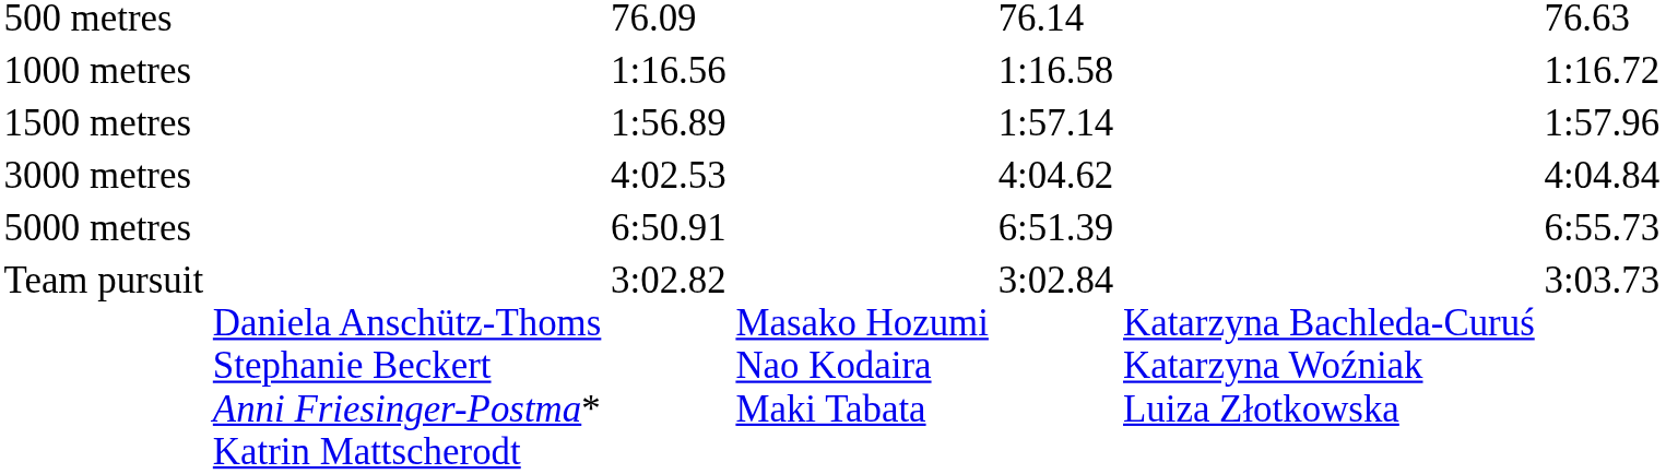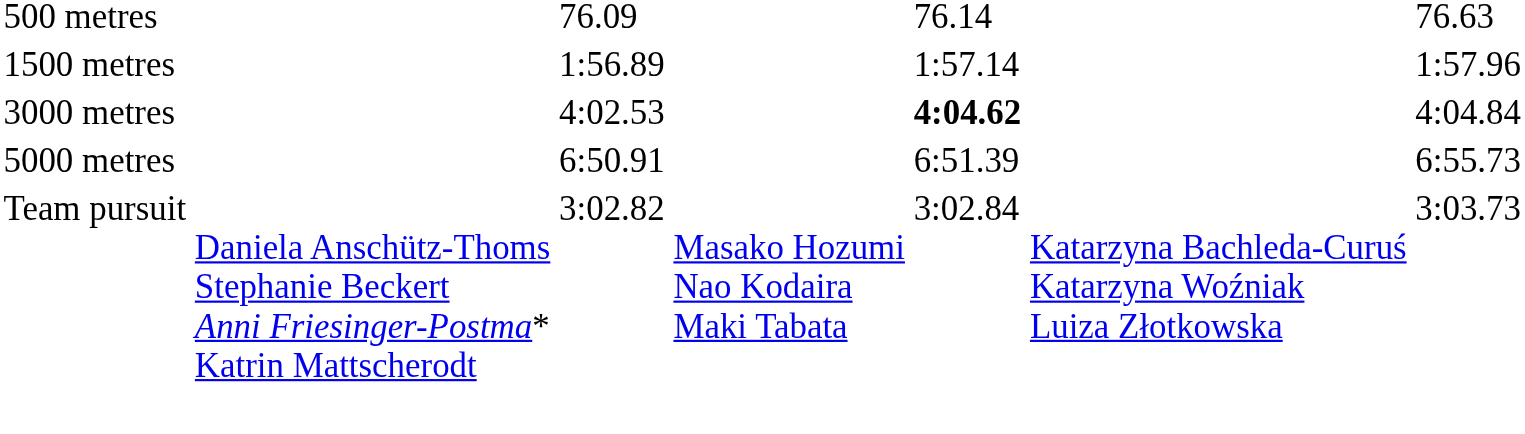 <table>
 <tr valign="top">
 <td>500 metres <br></td>
 <td></td>
 <td>76.09</td>
 <td></td>
 <td>76.14</td>
 <td></td>
 <td>76.63</td>
-</tr>
-<tr valign="top">
-<td>1000 metres <br></td>
-<td></td>
-<td>1:16.56</td>
-<td></td>
-<td>1:16.58</td>
-<td></td>
-<td>1:16.72</td>
 </tr>
 <tr valign="top">
 <td>1500 metres <br></td>
 <td></td>
 <td>1:56.89</td>
 <td></td>
 <td>1:57.14</td>
 <td></td>
 <td>1:57.96</td>
 </tr>
 <tr valign="top">
 <td>3000 metres <br></td>
 <td></td>
 <td>4:02.53</td>
 <td></td>
-<td>4:04.62</td>
+<td><strong>4:04.62</strong></td>
 <td></td>
 <td>4:04.84</td>
 </tr>
 <tr valign="top">
 <td>5000 metres <br></td>
 <td></td>
 <td>6:50.91</td>
 <td></td>
 <td>6:51.39</td>
 <td></td>
 <td>6:55.73</td>
 </tr>
 <tr valign="top">
 <td>Team pursuit <br></td>
 <td valign=top><br><a href='#'>Daniela Anschütz-Thoms</a><br><a href='#'>Stephanie Beckert</a><br><em><a href='#'>Anni Friesinger-Postma</a></em>*<br><a href='#'>Katrin Mattscherodt</a></td>
 <td>3:02.82</td>
 <td valign=top><br><a href='#'>Masako Hozumi</a><br><a href='#'>Nao Kodaira</a><br><a href='#'>Maki Tabata</a></td>
 <td>3:02.84</td>
 <td valign=top><br><a href='#'>Katarzyna Bachleda-Curuś</a><br><a href='#'>Katarzyna Woźniak</a><br><a href='#'>Luiza Złotkowska</a></td>
 <td>3:03.73</td>
 </tr>
 </table>
